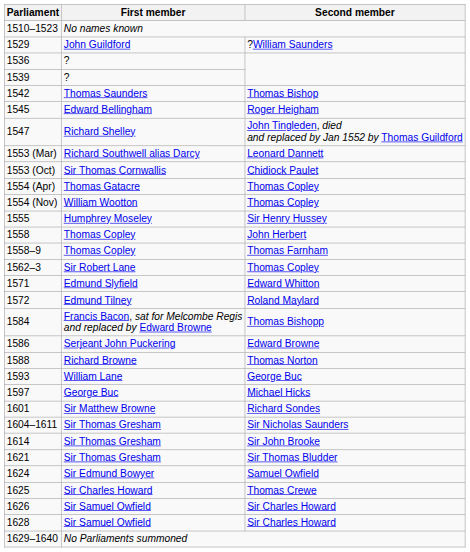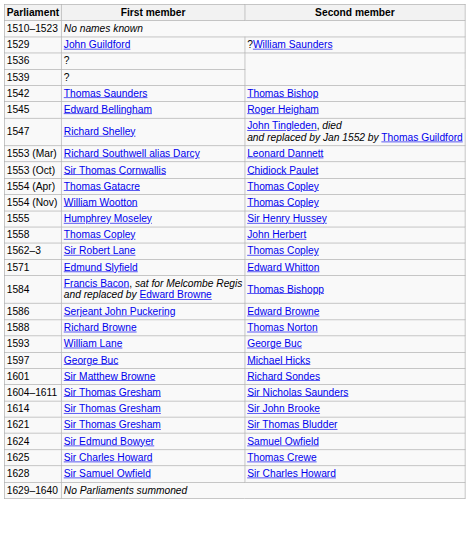 <table class="wikitable">
 <tr>
 <th>Parliament</th>
 <th>First member</th>
 <th>Second member</th>
 </tr>
 <tr>
 <td>1510–1523</td>
 <td colspan = "2"><em>No names known</em></td>
 </tr>
 <tr>
 <td>1529</td>
 <td><a href='#'>John Guildford</a></td>
 <td>?<a href='#'>William Saunders</a></td>
 </tr>
 <tr>
 <td>1536</td>
 <td>?</td>
 </tr>
 <tr>
 <td>1539</td>
 <td>?</td>
 </tr>
 <tr>
 <td>1542</td>
 <td><a href='#'>Thomas Saunders</a></td>
 <td><a href='#'>Thomas Bishop</a></td>
 </tr>
 <tr>
 <td>1545</td>
 <td><a href='#'>Edward Bellingham</a></td>
 <td><a href='#'>Roger Heigham</a></td>
 </tr>
 <tr>
 <td>1547</td>
 <td><a href='#'>Richard Shelley</a></td>
 <td><a href='#'>John Tingleden</a>, <em>died <br> and replaced by Jan 1552 by</em> <a href='#'>Thomas Guildford</a></td>
 </tr>
 <tr>
 <td>1553 (Mar)</td>
 <td><a href='#'>Richard Southwell alias Darcy</a></td>
 <td><a href='#'>Leonard Dannett</a></td>
 </tr>
 <tr>
 <td>1553 (Oct)</td>
 <td><a href='#'>Sir Thomas Cornwallis</a></td>
 <td><a href='#'>Chidiock Paulet</a></td>
 </tr>
 <tr>
 <td>1554 (Apr)</td>
 <td><a href='#'>Thomas Gatacre</a></td>
 <td><a href='#'>Thomas Copley</a></td>
 </tr>
 <tr>
 <td>1554 (Nov)</td>
 <td><a href='#'>William Wootton</a></td>
 <td><a href='#'>Thomas Copley</a></td>
 </tr>
 <tr>
 <td>1555</td>
 <td><a href='#'>Humphrey Moseley</a></td>
 <td><a href='#'>Sir Henry Hussey</a></td>
 </tr>
 <tr>
 <td>1558</td>
 <td><a href='#'>Thomas Copley</a></td>
 <td><a href='#'>John Herbert</a></td>
 </tr>
 <tr>
-<td>1558–9</td>
-<td><a href='#'>Thomas Copley</a></td>
-<td><a href='#'>Thomas Farnham</a></td>
-</tr>
-<tr>
 <td>1562–3</td>
 <td><a href='#'>Sir Robert Lane</a></td>
 <td><a href='#'>Thomas Copley</a></td>
 </tr>
 <tr>
 <td>1571</td>
 <td><a href='#'>Edmund Slyfield</a></td>
 <td><a href='#'>Edward Whitton</a></td>
-</tr>
-<tr>
-<td>1572</td>
-<td><a href='#'>Edmund Tilney</a></td>
-<td><a href='#'>Roland Maylard</a></td>
 </tr>
 <tr>
 <td>1584</td>
 <td><a href='#'>Francis Bacon</a>, <em>sat for Melcombe Regis <br> and replaced by</em> <a href='#'>Edward Browne</a></td>
 <td><a href='#'>Thomas Bishopp</a></td>
 </tr>
 <tr>
 <td>1586</td>
 <td><a href='#'>Serjeant John Puckering</a></td>
 <td><a href='#'>Edward Browne</a></td>
 </tr>
 <tr>
 <td>1588</td>
 <td><a href='#'>Richard Browne</a></td>
 <td><a href='#'>Thomas Norton</a></td>
 </tr>
 <tr>
 <td>1593</td>
 <td><a href='#'>William Lane</a></td>
 <td><a href='#'>George Buc</a></td>
 </tr>
 <tr>
 <td>1597</td>
 <td><a href='#'>George Buc</a></td>
 <td><a href='#'>Michael Hicks</a></td>
 </tr>
 <tr>
 <td>1601</td>
 <td><a href='#'>Sir Matthew Browne</a></td>
 <td><a href='#'>Richard Sondes</a></td>
 </tr>
 <tr>
 <td>1604–1611</td>
 <td><a href='#'>Sir Thomas Gresham</a></td>
 <td><a href='#'>Sir Nicholas Saunders</a></td>
 </tr>
 <tr>
 <td>1614</td>
 <td><a href='#'>Sir Thomas Gresham</a></td>
 <td><a href='#'>Sir John Brooke</a></td>
 </tr>
 <tr>
 <td>1621</td>
 <td><a href='#'>Sir Thomas Gresham</a></td>
 <td><a href='#'>Sir Thomas Bludder</a></td>
 </tr>
 <tr>
 <td>1624</td>
 <td><a href='#'>Sir Edmund Bowyer</a></td>
 <td><a href='#'>Samuel Owfield</a></td>
 </tr>
 <tr>
 <td>1625</td>
 <td><a href='#'>Sir Charles Howard</a></td>
 <td><a href='#'>Thomas Crewe</a></td>
 </tr>
 <tr>
-<td>1626</td>
-<td><a href='#'>Sir Samuel Owfield</a></td>
-<td><a href='#'>Sir Charles Howard</a></td>
-</tr>
-<tr>
 <td>1628</td>
 <td><a href='#'>Sir Samuel Owfield</a></td>
 <td><a href='#'>Sir Charles Howard</a></td>
 </tr>
 <tr>
 <td>1629–1640</td>
 <td colspan = "2"><em>No Parliaments summoned</em></td>
 </tr>
 </table>
